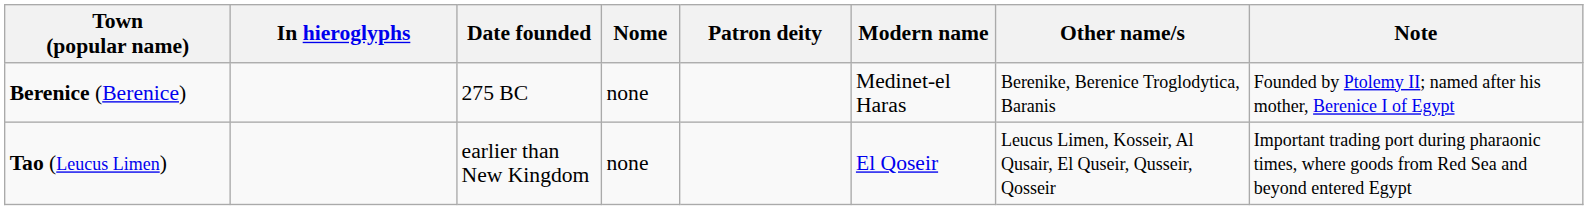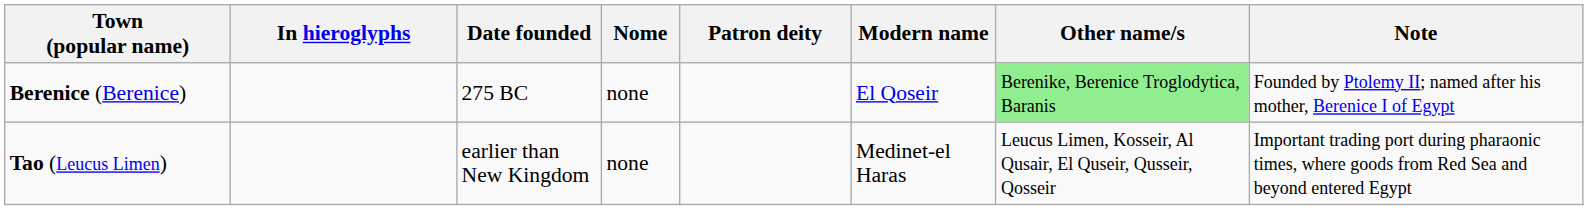 <table class="wikitable sortable" style="text-align:left;">
 <tr>
 <th data-sort-type="letter" scope="col" style="width:160px;">Town<br>(popular name)</th>
 <th data-sort-type="letter" scope="col" style="width:160px;">In <a href='#'>hieroglyphs</a></th>
 <th data-sort-type="letter" scope="col" style="width:100px;">Date founded</th>
 <th data-sort-type="number" scope="col" style="width:50px;">Nome</th>
 <th data-sort-type="letter" scope="col" style="width:120px;">Patron deity</th>
 <th data-sort-type="letter" scope="col" style="width:100px;">Modern name</th>
 <th data-sort-type="letter" scope="col" style="width:180px;">Other name/s</th>
 <th data-sort-type="letter" scope="col" style="width:240px;">Note</th>
 </tr>
 <tr>
 <td><strong>Berenice</strong> (<a href='#'>Berenice</a>)</td>
 <td></td>
 <td>275 BC</td>
 <td>none</td>
 <td></td>
-<td>Medinet-el Haras</td>
-<td><small>Berenike, Berenice Troglodytica, Baranis</small></td>
+<td><a href='#'>El Qoseir</a></td>
+<td style="background: lightgreen;"><small>Berenike, Berenice Troglodytica, Baranis</small></td>
 <td><small>Founded by <a href='#'>Ptolemy II</a>; named after his mother, <a href='#'>Berenice I of Egypt</a></small></td>
 </tr>
 <tr>
 <td><strong>Tao</strong> (<small><a href='#'>Leucus Limen</a></small>)</td>
 <td></td>
 <td>earlier than New Kingdom</td>
 <td>none</td>
 <td></td>
-<td><a href='#'>El Qoseir</a></td>
+<td>Medinet-el Haras</td>
 <td><small>Leucus Limen, Kosseir, Al Qusair, El Quseir, Qusseir, Qosseir</small></td>
 <td><small>Important trading port during pharaonic times, where goods from Red Sea and beyond entered Egypt</small></td>
 </tr>
 </table>
